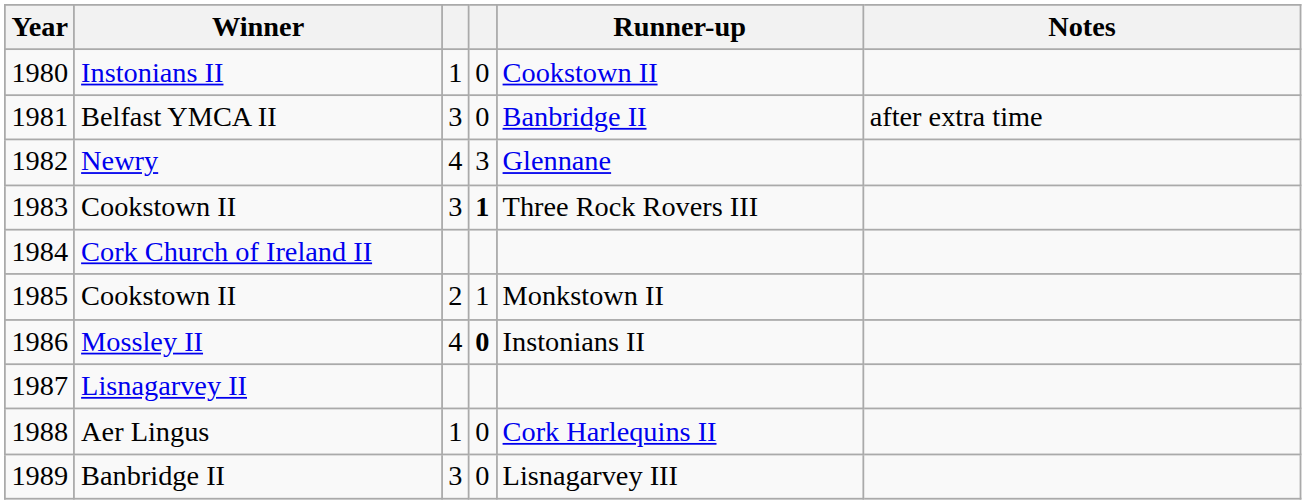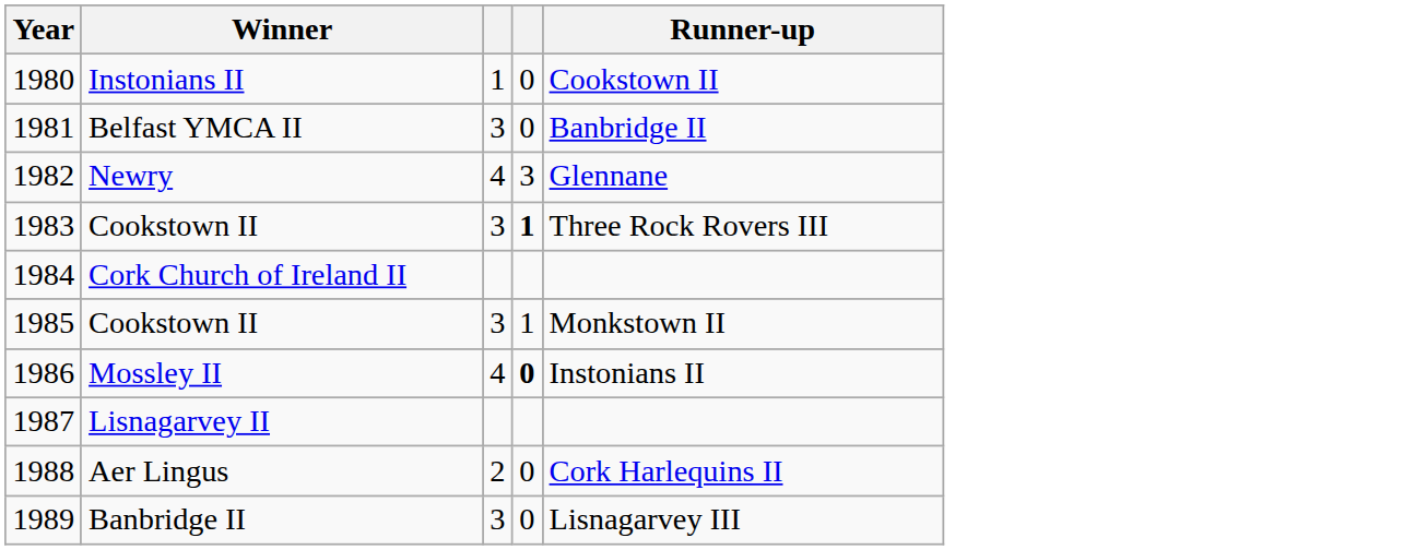 <table class="wikitable">
 <tr>
 <th>Year</th>
 <th>Winner</th>
 <th></th>
 <th></th>
 <th>Runner-up</th>
-<th>Notes</th>
 </tr>
 <tr>
 <td align="center">1980</td>
 <td width=200><a href='#'>Instonians II</a></td>
 <td align="center">1</td>
 <td align="center">0</td>
 <td width=200><a href='#'>Cookstown II</a></td>
-<td width=240></td>
 </tr>
 <tr>
 <td align="center">1981</td>
 <td>Belfast YMCA II</td>
 <td align="center">3</td>
 <td align="center">0</td>
 <td><a href='#'>Banbridge II</a></td>
-<td>after extra time</td>
 </tr>
 <tr>
 <td align="center">1982</td>
 <td><a href='#'>Newry</a></td>
 <td align="center">4</td>
 <td align="center">3</td>
 <td><a href='#'>Glennane</a></td>
-<td></td>
 </tr>
 <tr>
 <td align="center">1983</td>
 <td>Cookstown II</td>
 <td align="center">3</td>
 <td align="center"><strong>1</strong></td>
 <td>Three Rock Rovers III</td>
-<td></td>
 </tr>
 <tr>
 <td align="center">1984</td>
 <td><a href='#'>Cork Church of Ireland II</a></td>
 <td align="center"></td>
 <td align="center"></td>
 <td></td>
-<td></td>
 </tr>
 <tr>
 <td align="center">1985</td>
 <td>Cookstown II</td>
-<td align="center">2</td>
+<td align="center">3</td>
 <td align="center">1</td>
 <td>Monkstown II</td>
-<td></td>
 </tr>
 <tr>
 <td align="center">1986</td>
 <td><a href='#'>Mossley II</a></td>
 <td align="center">4</td>
 <td align="center"><strong>0</strong></td>
 <td>Instonians II</td>
-<td></td>
 </tr>
 <tr>
 <td align="center">1987</td>
 <td><a href='#'>Lisnagarvey II</a></td>
 <td align="center"></td>
 <td align="center"></td>
 <td></td>
-<td></td>
 </tr>
 <tr>
 <td align="center">1988</td>
 <td>Aer Lingus</td>
-<td align="center">1</td>
+<td align="center">2</td>
 <td align="center">0</td>
 <td><a href='#'>Cork Harlequins II</a></td>
-<td></td>
 </tr>
 <tr>
 <td align="center">1989</td>
 <td>Banbridge II</td>
 <td align="center">3</td>
 <td align="center">0</td>
 <td>Lisnagarvey III</td>
-<td></td>
 </tr>
 </table>
